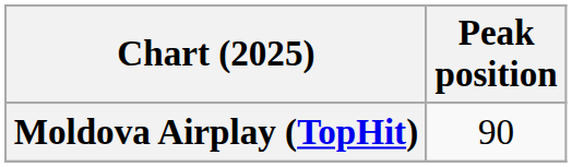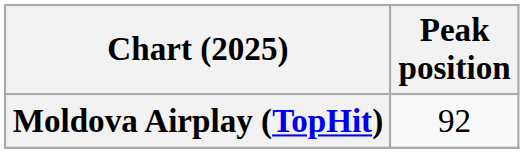 <table class="wikitable plainrowheaders" style="text-align:center">
 <tr>
 <th scope="col">Chart (2025)</th>
 <th scope="col">Peak<br>position</th>
 </tr>
 <tr>
 <th scope="row">Moldova Airplay (<a href='#'>TopHit</a>)</th>
-<td>90</td>
+<td>92</td>
 </tr>
 <tr>
 </tr>
 </table>
